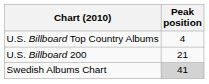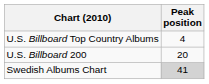 <table class="wikitable">
 <tr>
 <th>Chart (2010)</th>
 <th>Peak<br>position</th>
 </tr>
 <tr>
 <td>U.S. <em>Billboard</em> Top Country Albums</td>
 <td style="text-align:center;">4</td>
 </tr>
 <tr>
 <td>U.S. <em>Billboard</em> 200</td>
-<td style="text-align:center;">21</td>
+<td style="text-align:center;">20</td>
 </tr>
 <tr>
 <td>Swedish Albums Chart</td>
 <td style="background: lightgrey; text-align:center;">41</td>
 </tr>
 </table>
